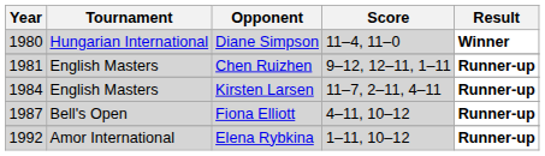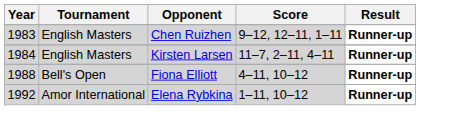 <table class="sortable wikitable" style="font-size: 90%;">
 <tr>
 <th>Year</th>
 <th>Tournament</th>
 <th>Opponent</th>
 <th>Score</th>
 <th>Result</th>
 </tr>
-<tr style="background:#D5D5D5">
-<td align="center">1980</td>
-<td align="left"><a href='#'>Hungarian International</a></td>
-<td align="left"> <a href='#'>Diane Simpson</a></td>
-<td align="left">11–4, 11–0</td>
-<td style="text-align:left; background:white"> <strong>Winner</strong></td>
-</tr>
 <tr>
 </tr>
 <tr style="background:#D5D5D5">
-<td align="center">1981</td>
+<td align="center">1983</td>
 <td align="left">English Masters</td>
 <td align="left"> <a href='#'>Chen Ruizhen</a></td>
 <td align="left">9–12, 12–11, 1–11</td>
 <td style="text-align:left; background:white"> <strong>Runner-up</strong></td>
 </tr>
 <tr>
 </tr>
 <tr style="background:#D5D5D5">
 <td align="center">1984</td>
 <td align="left">English Masters</td>
 <td align="left"> <a href='#'>Kirsten Larsen</a></td>
 <td align="left">11–7, 2–11, 4–11</td>
 <td style="text-align:left; background:white"> <strong>Runner-up</strong></td>
 </tr>
 <tr>
 </tr>
 <tr style="background:#D5D5D5">
-<td align="center">1987</td>
+<td align="center">1988</td>
 <td align="left">Bell's Open</td>
 <td align="left"> <a href='#'>Fiona Elliott</a></td>
 <td align="left">4–11, 10–12</td>
 <td style="text-align:left; background:white"> <strong>Runner-up</strong></td>
 </tr>
 <tr>
 </tr>
 <tr style="background:#D5D5D5">
 <td align="center">1992</td>
 <td align="left">Amor International</td>
 <td align="left"> <a href='#'>Elena Rybkina</a></td>
 <td align="left">1–11, 10–12</td>
 <td style="text-align:left; background:white"> <strong>Runner-up</strong></td>
 </tr>
 </table>
